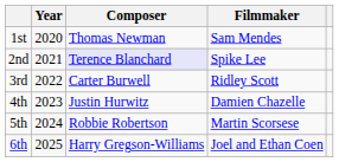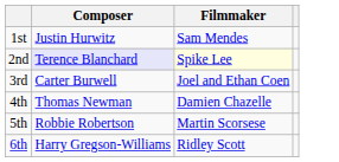 <table class="wikitable">
 <tr>
 <th scope="col"></th>
-<th scope="col">Year</th>
 <th scope="col">Composer</th>
 <th scope="col">Filmmaker</th>
 <th scope="col"></th>
 </tr>
 <tr>
 <td scope="row" style="text-align: center;">1st</td>
-<td>2020</td>
-<td><a href='#'>Thomas Newman</a></td>
+<td><a href='#'>Justin Hurwitz</a></td>
 <td><a href='#'>Sam Mendes</a></td>
 <td style="text-align: center;"></td>
 </tr>
 <tr>
 <td scope="row" style="text-align: center;">2nd</td>
-<td>2021</td>
 <td style="background: lavender;"><a href='#'>Terence Blanchard</a></td>
-<td><a href='#'>Spike Lee</a></td>
+<td style="background: lightyellow;"><a href='#'>Spike Lee</a></td>
 <td style="text-align: center;"></td>
 </tr>
 <tr>
 <td scope="row" style="text-align: center;">3rd</td>
-<td>2022</td>
 <td><a href='#'>Carter Burwell</a></td>
-<td><a href='#'>Ridley Scott</a></td>
+<td><a href='#'>Joel and Ethan Coen</a></td>
 <td style="text-align: center;"></td>
 </tr>
 <tr>
 <td scope="row" style="text-align: center;">4th</td>
-<td>2023</td>
-<td><a href='#'>Justin Hurwitz</a></td>
+<td><a href='#'>Thomas Newman</a></td>
 <td><a href='#'>Damien Chazelle</a></td>
 <td style="text-align: center;"></td>
 </tr>
 <tr>
 <td scope="row" style="text-align: center;">5th</td>
-<td>2024</td>
 <td><a href='#'>Robbie Robertson</a></td>
 <td><a href='#'>Martin Scorsese</a></td>
 <td style="text-align: center;"></td>
 </tr>
 <tr>
 <td scope="row" style="text-align: center;"><a href='#'>6th</a></td>
-<td>2025</td>
 <td><a href='#'>Harry Gregson-Williams</a></td>
-<td><a href='#'>Joel and Ethan Coen</a></td>
+<td><a href='#'>Ridley Scott</a></td>
 <td style="text-align: center;"></td>
 </tr>
 </table>
